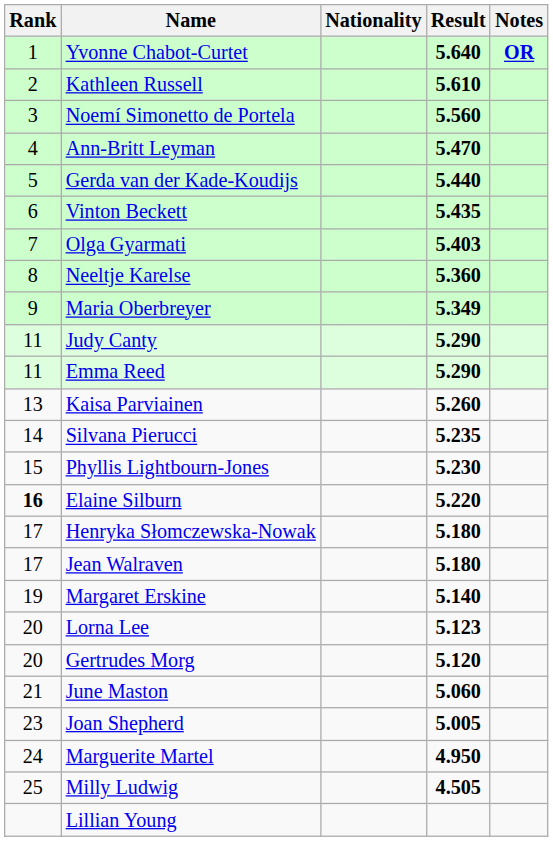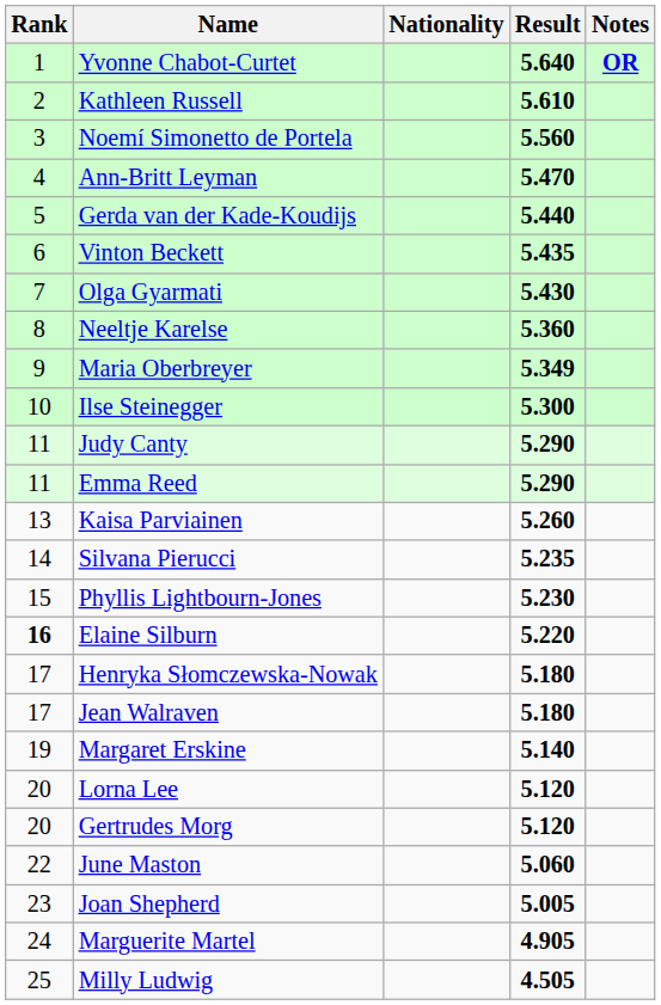 <table class="wikitable sortable" style="text-align:center">
 <tr>
 <th>Rank</th>
 <th>Name</th>
 <th>Nationality</th>
 <th>Result</th>
 <th>Notes</th>
 </tr>
 <tr bgcolor=#ccffcc>
 <td>1</td>
 <td align=left><a href='#'>Yvonne Chabot-Curtet</a></td>
 <td align=left></td>
 <td><strong>5.640</strong></td>
 <td> <strong><a href='#'>OR</a></strong></td>
 </tr>
 <tr bgcolor=#ccffcc>
 <td>2</td>
 <td align=left><a href='#'>Kathleen Russell</a></td>
 <td align=left></td>
 <td><strong>5.610</strong></td>
 <td></td>
 </tr>
 <tr bgcolor=#ccffcc>
 <td>3</td>
 <td align=left><a href='#'>Noemí Simonetto de Portela</a></td>
 <td align=left></td>
 <td><strong>5.560</strong></td>
 <td></td>
 </tr>
 <tr bgcolor=#ccffcc>
 <td>4</td>
 <td align=left><a href='#'>Ann-Britt Leyman</a></td>
 <td align=left></td>
 <td><strong>5.470</strong></td>
 <td></td>
 </tr>
 <tr bgcolor=#ccffcc>
 <td>5</td>
 <td align=left><a href='#'>Gerda van der Kade-Koudijs</a></td>
 <td align=left></td>
 <td><strong>5.440</strong></td>
 <td></td>
 </tr>
 <tr bgcolor=#ccffcc>
 <td>6</td>
 <td align=left><a href='#'>Vinton Beckett</a></td>
 <td align=left></td>
 <td><strong>5.435</strong></td>
 <td></td>
 </tr>
 <tr bgcolor=#ccffcc>
 <td>7</td>
 <td align=left><a href='#'>Olga Gyarmati</a></td>
 <td align=left></td>
-<td><strong>5.403</strong></td>
+<td><strong>5.430</strong></td>
 <td></td>
 </tr>
 <tr bgcolor=#ccffcc>
 <td>8</td>
 <td align=left><a href='#'>Neeltje Karelse</a></td>
 <td align=left></td>
 <td><strong>5.360</strong></td>
 <td></td>
 </tr>
 <tr bgcolor=#ccffcc>
 <td>9</td>
 <td align=left><a href='#'>Maria Oberbreyer</a></td>
 <td align=left></td>
 <td><strong>5.349</strong></td>
+<td></td>
+</tr>
+<tr bgcolor=#ccffcc>
+<td>10</td>
+<td align=left><a href='#'>Ilse Steinegger</a></td>
+<td align=left></td>
+<td><strong>5.300</strong></td>
 <td></td>
 </tr>
 <tr bgcolor=#ddffdd>
 <td>11</td>
 <td align=left><a href='#'>Judy Canty</a></td>
 <td align=left></td>
 <td><strong>5.290</strong></td>
 <td></td>
 </tr>
 <tr bgcolor=#ddffdd>
 <td>11</td>
 <td align=left><a href='#'>Emma Reed</a></td>
 <td align=left></td>
 <td><strong>5.290</strong></td>
 <td></td>
 </tr>
 <tr>
 <td>13</td>
 <td align=left><a href='#'>Kaisa Parviainen</a></td>
 <td align=left></td>
 <td><strong>5.260</strong></td>
 <td></td>
 </tr>
 <tr>
 <td>14</td>
 <td align=left><a href='#'>Silvana Pierucci</a></td>
 <td align=left></td>
 <td><strong>5.235</strong></td>
 <td></td>
 </tr>
 <tr>
 <td>15</td>
 <td align=left><a href='#'>Phyllis Lightbourn-Jones</a></td>
 <td align=left></td>
 <td><strong>5.230</strong></td>
 <td></td>
 </tr>
 <tr>
 <td><strong>16</strong></td>
 <td align=left><a href='#'>Elaine Silburn</a></td>
 <td align=left></td>
 <td><strong>5.220</strong></td>
 <td></td>
 </tr>
 <tr>
 <td>17</td>
 <td align=left><a href='#'>Henryka Słomczewska-Nowak</a></td>
 <td align=left></td>
 <td><strong>5.180</strong></td>
 <td></td>
 </tr>
 <tr>
 <td>17</td>
 <td align=left><a href='#'>Jean Walraven</a></td>
 <td align=left></td>
 <td><strong>5.180</strong></td>
 <td></td>
 </tr>
 <tr>
 <td>19</td>
 <td align=left><a href='#'>Margaret Erskine</a></td>
 <td align=left></td>
 <td><strong>5.140</strong></td>
 <td></td>
 </tr>
 <tr>
 <td>20</td>
 <td align=left><a href='#'>Lorna Lee</a></td>
 <td align=left></td>
-<td><strong>5.123</strong></td>
+<td><strong>5.120</strong></td>
 <td></td>
 </tr>
 <tr>
 <td>20</td>
 <td align=left><a href='#'>Gertrudes Morg</a></td>
 <td align=left></td>
 <td><strong>5.120</strong></td>
 <td></td>
 </tr>
 <tr>
-<td>21</td>
+<td>22</td>
 <td align=left><a href='#'>June Maston</a></td>
 <td align=left></td>
 <td><strong>5.060</strong></td>
 <td></td>
 </tr>
 <tr>
 <td>23</td>
 <td align=left><a href='#'>Joan Shepherd</a></td>
 <td align=left></td>
 <td><strong>5.005</strong></td>
 <td></td>
 </tr>
 <tr>
 <td>24</td>
 <td align=left><a href='#'>Marguerite Martel</a></td>
 <td align=left></td>
-<td><strong>4.950</strong></td>
+<td><strong>4.905</strong></td>
 <td></td>
 </tr>
 <tr>
 <td>25</td>
 <td align=left><a href='#'>Milly Ludwig</a></td>
 <td align=left></td>
 <td><strong>4.505</strong></td>
 <td></td>
 </tr>
-<tr>
-<td></td>
-<td align=left><a href='#'>Lillian Young</a></td>
-<td align=left></td>
-<td></td>
-<td></td>
-</tr>
 </table>
